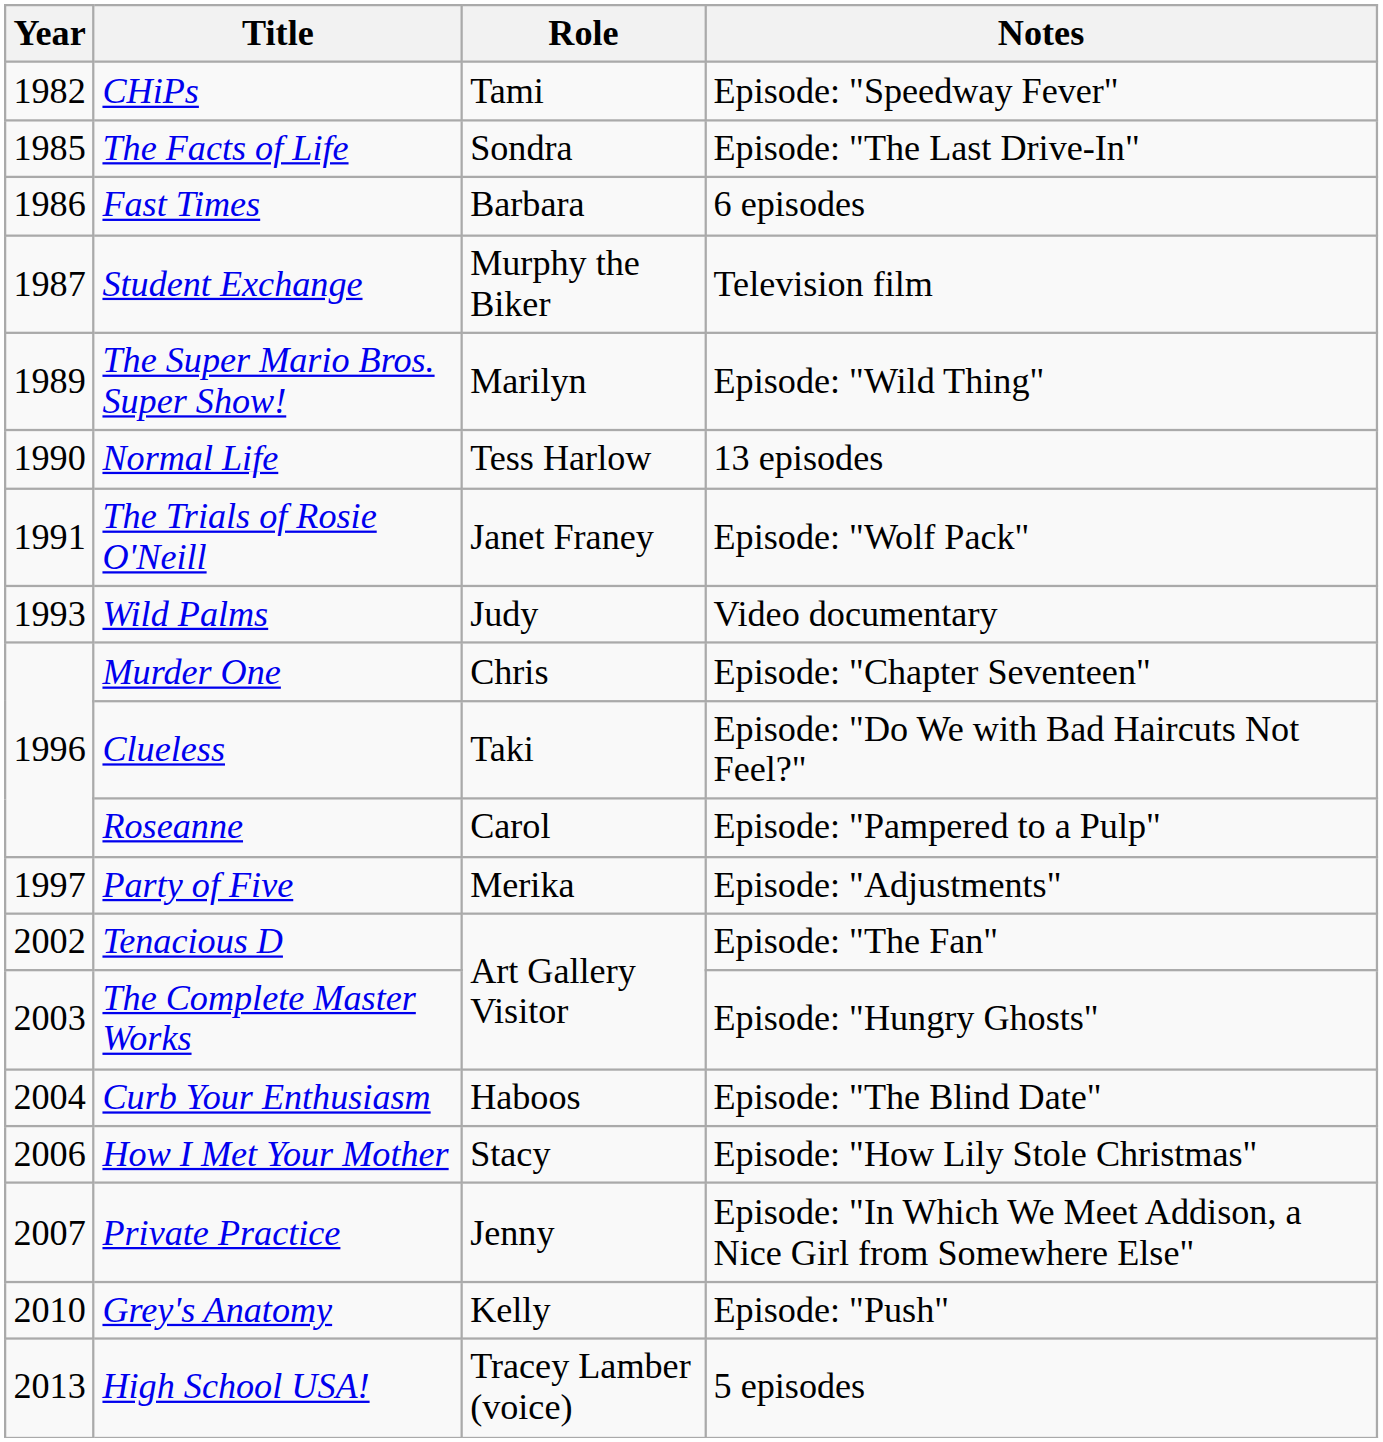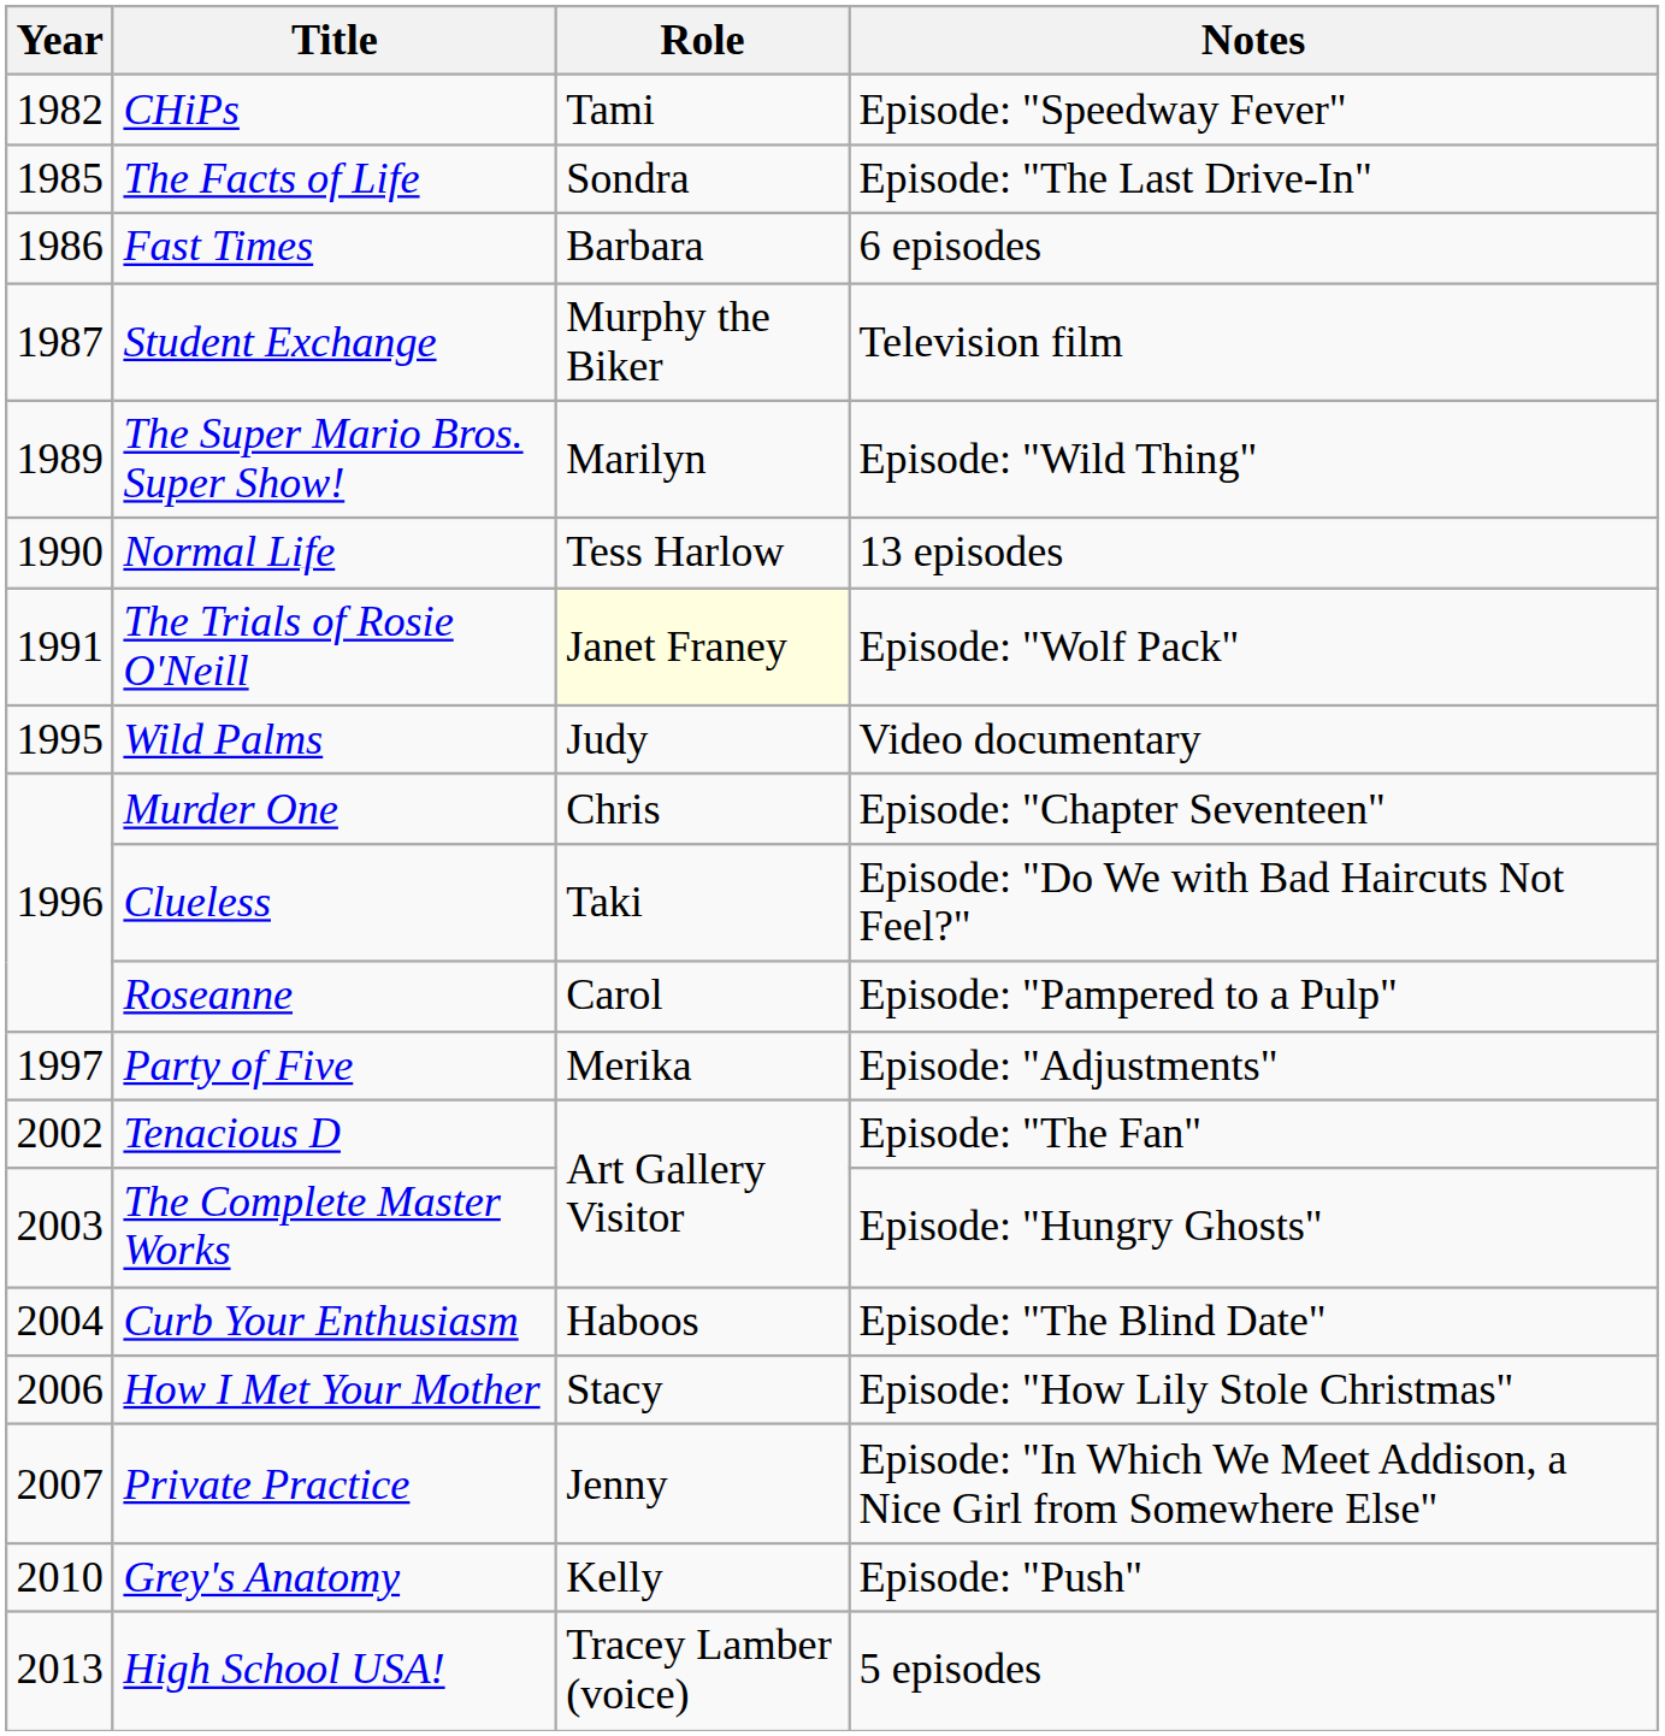 <table class="wikitable sortable">
 <tr>
 <th>Year</th>
 <th>Title</th>
 <th>Role</th>
 <th>Notes</th>
 </tr>
 <tr>
 <td>1982</td>
 <td><em><a href='#'>CHiPs</a></em></td>
 <td>Tami</td>
 <td>Episode: "Speedway Fever"</td>
 </tr>
 <tr>
 <td>1985</td>
 <td><em><a href='#'>The Facts of Life</a></em></td>
 <td>Sondra</td>
 <td>Episode: "The Last Drive-In"</td>
 </tr>
 <tr>
 <td>1986</td>
 <td><em><a href='#'>Fast Times</a></em></td>
 <td>Barbara</td>
 <td>6 episodes</td>
 </tr>
 <tr>
 <td>1987</td>
 <td><em><a href='#'>Student Exchange</a></em></td>
 <td>Murphy the Biker</td>
 <td>Television film</td>
 </tr>
 <tr>
 <td>1989</td>
 <td><em><a href='#'>The Super Mario Bros. Super Show!</a></em></td>
 <td>Marilyn</td>
 <td>Episode: "Wild Thing"</td>
 </tr>
 <tr>
 <td>1990</td>
 <td><em><a href='#'>Normal Life</a></em></td>
 <td>Tess Harlow</td>
 <td>13 episodes</td>
 </tr>
 <tr>
 <td>1991</td>
 <td><em><a href='#'>The Trials of Rosie O'Neill</a></em></td>
-<td>Janet Franey</td>
+<td style="background: lightyellow;">Janet Franey</td>
 <td>Episode: "Wolf Pack"</td>
 </tr>
 <tr>
-<td>1993</td>
+<td>1995</td>
 <td><em><a href='#'>Wild Palms</a></em></td>
 <td>Judy</td>
 <td>Video documentary</td>
 </tr>
 <tr>
 <td rowspan="3">1996</td>
 <td><em><a href='#'>Murder One</a></em></td>
 <td>Chris</td>
 <td>Episode: "Chapter Seventeen"</td>
 </tr>
 <tr>
 <td><em><a href='#'>Clueless</a></em></td>
 <td>Taki</td>
 <td>Episode: "Do We with Bad Haircuts Not Feel?"</td>
 </tr>
 <tr>
 <td><em><a href='#'>Roseanne</a></em></td>
 <td>Carol</td>
 <td>Episode: "Pampered to a Pulp"</td>
 </tr>
 <tr>
 <td>1997</td>
 <td><em><a href='#'>Party of Five</a></em></td>
 <td>Merika</td>
 <td>Episode: "Adjustments"</td>
 </tr>
 <tr>
 <td>2002</td>
 <td><em><a href='#'>Tenacious D</a></em></td>
 <td rowspan="2">Art Gallery Visitor</td>
 <td>Episode: "The Fan"</td>
 </tr>
 <tr>
 <td>2003</td>
 <td><em><a href='#'>The Complete Master Works</a></em></td>
 <td>Episode: "Hungry Ghosts"</td>
 </tr>
 <tr>
 <td>2004</td>
 <td><em><a href='#'>Curb Your Enthusiasm</a></em></td>
 <td>Haboos</td>
 <td>Episode: "The Blind Date"</td>
 </tr>
 <tr>
 <td>2006</td>
 <td><em><a href='#'>How I Met Your Mother</a></em></td>
 <td>Stacy</td>
 <td>Episode: "How Lily Stole Christmas"</td>
 </tr>
 <tr>
 <td>2007</td>
 <td><em><a href='#'>Private Practice</a></em></td>
 <td>Jenny</td>
 <td>Episode: "In Which We Meet Addison, a Nice Girl from Somewhere Else"</td>
 </tr>
 <tr>
 <td>2010</td>
 <td><em><a href='#'>Grey's Anatomy</a></em></td>
 <td>Kelly</td>
 <td>Episode: "Push"</td>
 </tr>
 <tr>
 <td>2013</td>
 <td><em><a href='#'>High School USA!</a></em></td>
 <td>Tracey Lamber (voice)</td>
 <td>5 episodes</td>
 </tr>
 </table>
